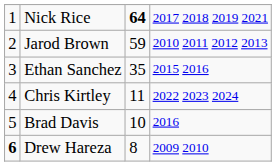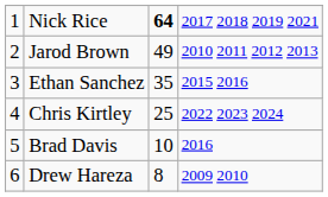 <table class="wikitable">
 <tr>
 </tr>
 <tr>
 <td>1</td>
 <td>Nick Rice</td>
 <td><strong>64</strong></td>
 <td style="font-size:80%;"><a href='#'>2017</a> <a href='#'>2018</a> <a href='#'>2019</a> <a href='#'>2021</a></td>
 </tr>
 <tr>
 <td>2</td>
 <td>Jarod Brown</td>
-<td>59</td>
+<td>49</td>
 <td style="font-size:80%;"><a href='#'>2010</a> <a href='#'>2011</a> <a href='#'>2012</a> <a href='#'>2013</a></td>
 </tr>
 <tr>
 <td>3</td>
 <td>Ethan Sanchez</td>
 <td>35</td>
 <td style="font-size:80%;"><a href='#'>2015</a> <a href='#'>2016</a></td>
 </tr>
 <tr>
 <td>4</td>
 <td>Chris Kirtley</td>
-<td>11</td>
+<td>25</td>
 <td style="font-size:80%;"><a href='#'>2022</a> <a href='#'>2023</a> <a href='#'>2024</a></td>
 </tr>
 <tr>
 <td>5</td>
 <td>Brad Davis</td>
 <td>10</td>
 <td style="font-size:80%;"><a href='#'>2016</a></td>
 </tr>
 <tr>
-<td><strong>6</strong></td>
+<td>6</td>
 <td>Drew Hareza</td>
 <td>8</td>
 <td style="font-size:80%;"><a href='#'>2009</a> <a href='#'>2010</a></td>
 </tr>
 </table>
